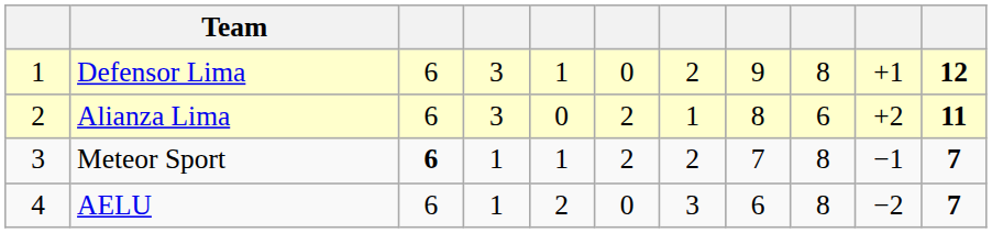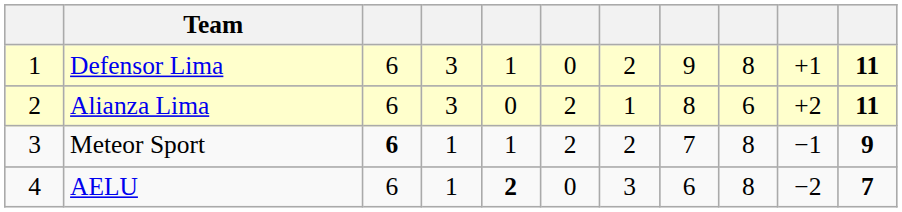 <table class="wikitable" style="text-align:center;">
 <tr>
 <th width="30"></th>
 <th width="180">Team</th>
 <th width="30"></th>
 <th width="30"></th>
 <th width="30"></th>
 <th width="30"></th>
 <th width="30"></th>
 <th width="30"></th>
 <th width="30"></th>
 <th width="30"></th>
 <th width="30"></th>
 </tr>
 <tr bgcolor=ffffcc>
 <td>1</td>
 <td align=left><a href='#'>Defensor Lima</a></td>
 <td>6</td>
 <td>3</td>
 <td>1</td>
 <td>0</td>
 <td>2</td>
 <td>9</td>
 <td>8</td>
 <td>+1</td>
-<td><strong>12</strong></td>
+<td><strong>11</strong></td>
 </tr>
 <tr bgcolor=ffffcc>
 <td>2</td>
 <td align=left><a href='#'>Alianza Lima</a></td>
 <td>6</td>
 <td>3</td>
 <td>0</td>
 <td>2</td>
 <td>1</td>
 <td>8</td>
 <td>6</td>
 <td>+2</td>
 <td><strong>11</strong></td>
 </tr>
 <tr bgcolor=>
 <td>3</td>
 <td align=left>Meteor Sport</td>
 <td><strong>6</strong></td>
 <td>1</td>
 <td>1</td>
 <td>2</td>
 <td>2</td>
 <td>7</td>
 <td>8</td>
 <td>−1</td>
-<td><strong>7</strong></td>
+<td><strong>9</strong></td>
 </tr>
 <tr bgcolor=>
 <td>4</td>
 <td align=left><a href='#'>AELU</a></td>
 <td>6</td>
 <td>1</td>
-<td>2</td>
+<td><strong>2</strong></td>
 <td>0</td>
 <td>3</td>
 <td>6</td>
 <td>8</td>
 <td>−2</td>
 <td><strong>7</strong></td>
 </tr>
 </table>
